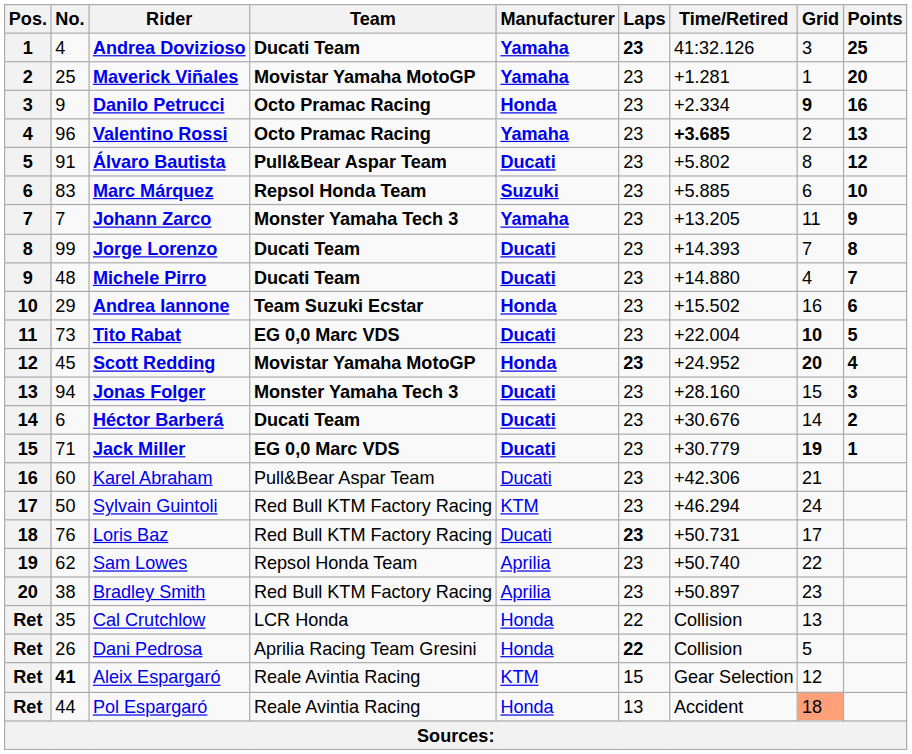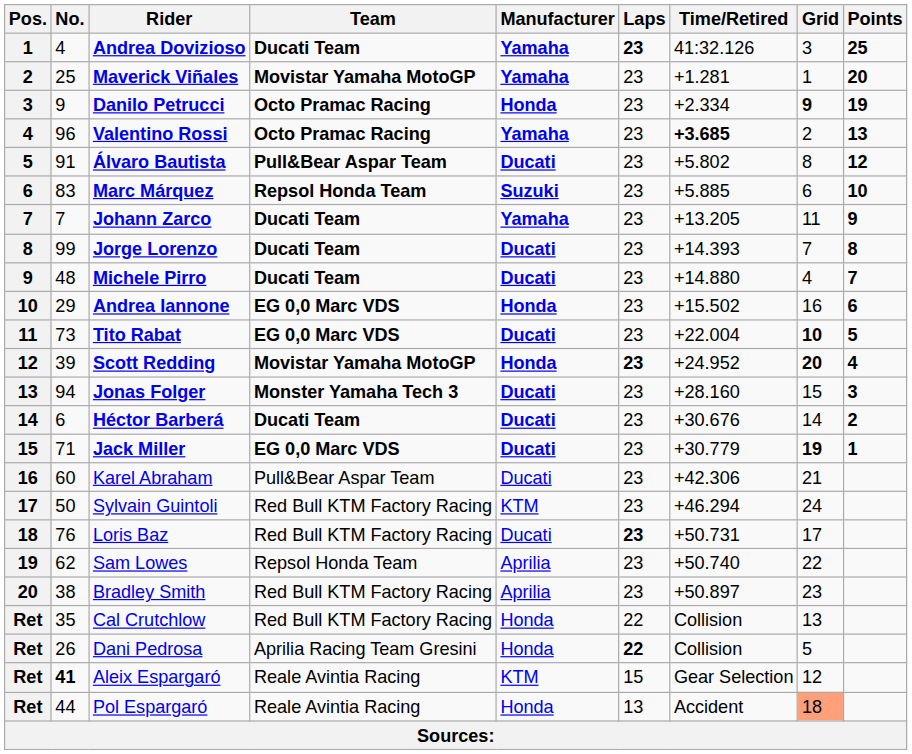 <table class="wikitable" style="font-size: 95%;">
 <tr>
 <th>Pos.</th>
 <th>No.</th>
 <th>Rider</th>
 <th>Team</th>
 <th>Manufacturer</th>
 <th>Laps</th>
 <th>Time/Retired</th>
 <th>Grid</th>
 <th>Points</th>
 </tr>
 <tr>
 <th>1</th>
 <td>4</td>
 <td> <strong><a href='#'>Andrea Dovizioso</a></strong></td>
 <td><strong>Ducati Team</strong></td>
 <td><strong><a href='#'>Yamaha</a></strong></td>
 <td><strong>23</strong></td>
 <td>41:32.126</td>
 <td>3</td>
 <td><strong>25</strong></td>
 </tr>
 <tr>
 <th>2</th>
 <td>25</td>
 <td> <strong><a href='#'>Maverick Viñales</a></strong></td>
 <td><strong>Movistar Yamaha MotoGP</strong></td>
 <td><strong><a href='#'>Yamaha</a></strong></td>
 <td>23</td>
 <td>+1.281</td>
 <td>1</td>
 <td><strong>20</strong></td>
 </tr>
 <tr>
 <th>3</th>
 <td>9</td>
 <td> <strong><a href='#'>Danilo Petrucci</a></strong></td>
 <td><strong>Octo Pramac Racing</strong></td>
 <td><strong><a href='#'>Honda</a></strong></td>
 <td>23</td>
 <td>+2.334</td>
 <td><strong>9</strong></td>
-<td><strong>16</strong></td>
+<td><strong>19</strong></td>
 </tr>
 <tr>
 <th>4</th>
 <td>96</td>
 <td> <strong><a href='#'>Valentino Rossi</a></strong></td>
 <td><strong>Octo Pramac Racing</strong></td>
 <td><strong><a href='#'>Yamaha</a></strong></td>
 <td>23</td>
 <td><strong>+3.685</strong></td>
 <td>2</td>
 <td><strong>13</strong></td>
 </tr>
 <tr>
 <th>5</th>
 <td>91</td>
 <td> <strong><a href='#'>Álvaro Bautista</a></strong></td>
 <td><strong>Pull&Bear Aspar Team</strong></td>
 <td><strong><a href='#'>Ducati</a></strong></td>
 <td>23</td>
 <td>+5.802</td>
 <td>8</td>
 <td><strong>12</strong></td>
 </tr>
 <tr>
 <th>6</th>
 <td>83</td>
 <td> <strong><a href='#'>Marc Márquez</a></strong></td>
 <td><strong>Repsol Honda Team</strong></td>
 <td><strong><a href='#'>Suzuki</a></strong></td>
 <td>23</td>
 <td>+5.885</td>
 <td>6</td>
 <td><strong>10</strong></td>
 </tr>
 <tr>
 <th>7</th>
 <td>7</td>
 <td> <strong><a href='#'>Johann Zarco</a></strong></td>
-<td><strong>Monster Yamaha Tech 3</strong></td>
+<td><strong>Ducati Team</strong></td>
 <td><strong><a href='#'>Yamaha</a></strong></td>
 <td>23</td>
 <td>+13.205</td>
 <td>11</td>
 <td><strong>9</strong></td>
 </tr>
 <tr>
 <th>8</th>
 <td>99</td>
 <td> <strong><a href='#'>Jorge Lorenzo</a></strong></td>
 <td><strong>Ducati Team</strong></td>
 <td><strong><a href='#'>Ducati</a></strong></td>
 <td>23</td>
 <td>+14.393</td>
 <td>7</td>
 <td><strong>8</strong></td>
 </tr>
 <tr>
 <th>9</th>
 <td>48</td>
 <td> <strong><a href='#'>Michele Pirro</a></strong></td>
 <td><strong>Ducati Team</strong></td>
 <td><strong><a href='#'>Ducati</a></strong></td>
 <td>23</td>
 <td>+14.880</td>
 <td>4</td>
 <td><strong>7</strong></td>
 </tr>
 <tr>
 <th>10</th>
 <td>29</td>
 <td> <strong><a href='#'>Andrea Iannone</a></strong></td>
-<td><strong>Team Suzuki Ecstar</strong></td>
+<td><strong>EG 0,0 Marc VDS</strong></td>
 <td><strong><a href='#'>Honda</a></strong></td>
 <td>23</td>
 <td>+15.502</td>
 <td>16</td>
 <td><strong>6</strong></td>
 </tr>
 <tr>
 <th>11</th>
 <td>73</td>
 <td> <strong><a href='#'>Tito Rabat</a></strong></td>
 <td><strong>EG 0,0 Marc VDS</strong></td>
 <td><strong><a href='#'>Ducati</a></strong></td>
 <td>23</td>
 <td>+22.004</td>
 <td><strong>10</strong></td>
 <td><strong>5</strong></td>
 </tr>
 <tr>
 <th>12</th>
-<td>45</td>
+<td>39</td>
 <td> <strong><a href='#'>Scott Redding</a></strong></td>
 <td><strong>Movistar Yamaha MotoGP</strong></td>
 <td><strong><a href='#'>Honda</a></strong></td>
 <td><strong>23</strong></td>
 <td>+24.952</td>
 <td><strong>20</strong></td>
 <td><strong>4</strong></td>
 </tr>
 <tr>
 <th>13</th>
 <td>94</td>
 <td> <strong><a href='#'>Jonas Folger</a></strong></td>
 <td><strong>Monster Yamaha Tech 3</strong></td>
 <td><strong><a href='#'>Ducati</a></strong></td>
 <td>23</td>
 <td>+28.160</td>
 <td>15</td>
 <td><strong>3</strong></td>
 </tr>
 <tr>
 <th>14</th>
 <td>6</td>
 <td> <strong><a href='#'>Héctor Barberá</a></strong></td>
 <td><strong>Ducati Team</strong></td>
 <td><strong><a href='#'>Ducati</a></strong></td>
 <td>23</td>
 <td>+30.676</td>
 <td>14</td>
 <td><strong>2</strong></td>
 </tr>
 <tr>
 <th>15</th>
 <td>71</td>
 <td> <strong><a href='#'>Jack Miller</a></strong></td>
 <td><strong>EG 0,0 Marc VDS</strong></td>
 <td><strong><a href='#'>Ducati</a></strong></td>
 <td>23</td>
 <td>+30.779</td>
 <td><strong>19</strong></td>
 <td><strong>1</strong></td>
 </tr>
 <tr>
 <th>16</th>
 <td>60</td>
 <td> <a href='#'>Karel Abraham</a></td>
 <td>Pull&Bear Aspar Team</td>
 <td><a href='#'>Ducati</a></td>
 <td>23</td>
 <td>+42.306</td>
 <td>21</td>
 <td></td>
 </tr>
 <tr>
 <th>17</th>
 <td>50</td>
 <td> <a href='#'>Sylvain Guintoli</a></td>
 <td>Red Bull KTM Factory Racing</td>
 <td><a href='#'>KTM</a></td>
 <td>23</td>
 <td>+46.294</td>
 <td>24</td>
 <td></td>
 </tr>
 <tr>
 <th>18</th>
 <td>76</td>
 <td> <a href='#'>Loris Baz</a></td>
 <td>Red Bull KTM Factory Racing</td>
 <td><a href='#'>Ducati</a></td>
 <td><strong>23</strong></td>
 <td>+50.731</td>
 <td>17</td>
 <td></td>
 </tr>
 <tr>
 <th>19</th>
 <td>62</td>
 <td> <a href='#'>Sam Lowes</a></td>
 <td>Repsol Honda Team</td>
 <td><a href='#'>Aprilia</a></td>
 <td>23</td>
 <td>+50.740</td>
 <td>22</td>
 <td></td>
 </tr>
 <tr>
 <th>20</th>
 <td>38</td>
 <td> <a href='#'>Bradley Smith</a></td>
 <td>Red Bull KTM Factory Racing</td>
 <td><a href='#'>Aprilia</a></td>
 <td>23</td>
 <td>+50.897</td>
 <td>23</td>
 <td></td>
 </tr>
 <tr>
 <th>Ret</th>
 <td>35</td>
 <td> <a href='#'>Cal Crutchlow</a></td>
-<td>LCR Honda</td>
+<td>Red Bull KTM Factory Racing</td>
 <td><a href='#'>Honda</a></td>
 <td>22</td>
 <td>Collision</td>
 <td>13</td>
 <td></td>
 </tr>
 <tr>
 <th>Ret</th>
 <td>26</td>
 <td> <a href='#'>Dani Pedrosa</a></td>
 <td>Aprilia Racing Team Gresini</td>
 <td><a href='#'>Honda</a></td>
 <td><strong>22</strong></td>
 <td>Collision</td>
 <td>5</td>
 <td></td>
 </tr>
 <tr>
 <th>Ret</th>
 <td><strong>41</strong></td>
 <td> <a href='#'>Aleix Espargaró</a></td>
 <td>Reale Avintia Racing</td>
 <td><a href='#'>KTM</a></td>
 <td>15</td>
 <td>Gear Selection</td>
 <td>12</td>
 <td></td>
 </tr>
 <tr>
 <th>Ret</th>
 <td>44</td>
 <td> <a href='#'>Pol Espargaró</a></td>
 <td>Reale Avintia Racing</td>
 <td><a href='#'>Honda</a></td>
 <td>13</td>
 <td>Accident</td>
 <td style="background: lightsalmon;">18</td>
 <td></td>
 </tr>
 <tr>
 <th colspan=9>Sources: </th>
 </tr>
 </table>
